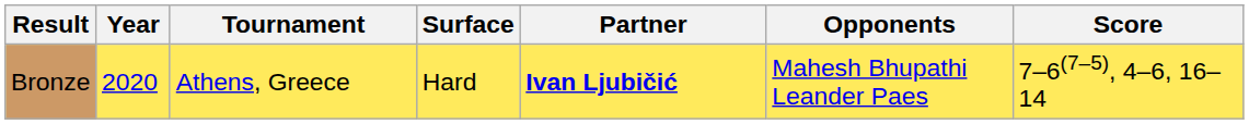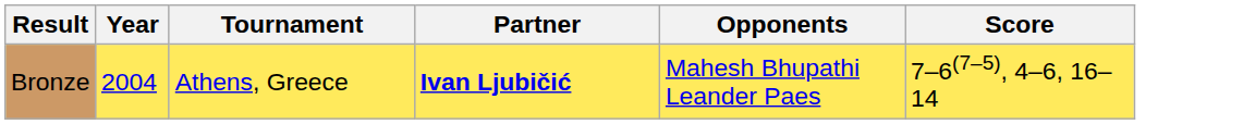 <table class="sortable wikitable">
 <tr>
 <th style="width:40px">Result</th>
 <th style="width:40px">Year</th>
 <th style="width:150px">Tournament</th>
-<th style="width:55px">Surface</th>
 <th style="width:150px">Partner</th>
 <th style="width:150px">Opponents</th>
 <th style="width:140px" class="unsortable">Score</th>
 </tr>
 <tr bgcolor=FFEA5C>
 <td bgcolor="cc9966">Bronze</td>
-<td><a href='#'>2020</a></td>
+<td><a href='#'>2004</a></td>
 <td><a href='#'>Athens</a>, Greece</td>
-<td>Hard</td>
 <td><strong> <a href='#'>Ivan Ljubičić</a></strong></td>
 <td> <a href='#'>Mahesh Bhupathi</a><br> <a href='#'>Leander Paes</a></td>
 <td>7–6<sup>(7–5)</sup>, 4–6, 16–14</td>
 </tr>
 </table>
